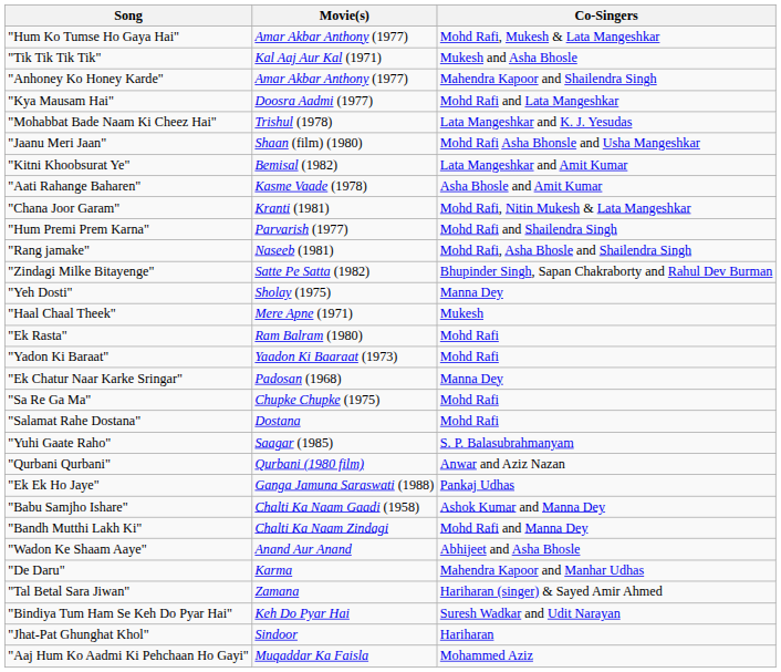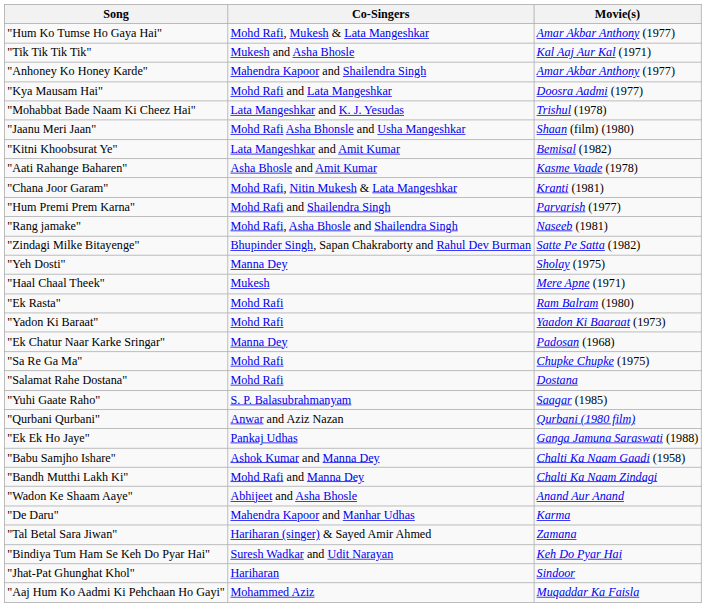 <table class="wikitable">
 <tr style="background:#ccc; text-align:center;">
 <th>Song</th>
+<th>Co-Singers</th>
 <th>Movie(s)</th>
-<th>Co-Singers</th>
 </tr>
 <tr>
 <td>"Hum Ko Tumse Ho Gaya Hai"</td>
+<td><a href='#'>Mohd Rafi</a>, <a href='#'>Mukesh</a> & <a href='#'>Lata Mangeshkar</a></td>
 <td><em><a href='#'>Amar Akbar Anthony</a></em> (1977)</td>
-<td><a href='#'>Mohd Rafi</a>, <a href='#'>Mukesh</a> & <a href='#'>Lata Mangeshkar</a></td>
 </tr>
 <tr>
 <td>"Tik Tik Tik Tik"</td>
+<td><a href='#'>Mukesh</a> and <a href='#'>Asha Bhosle</a></td>
 <td><em><a href='#'>Kal Aaj Aur Kal</a></em> (1971)</td>
-<td><a href='#'>Mukesh</a> and <a href='#'>Asha Bhosle</a></td>
 </tr>
 <tr>
 <td>"Anhoney Ko Honey Karde"</td>
+<td><a href='#'>Mahendra Kapoor</a> and <a href='#'>Shailendra Singh</a></td>
 <td><em><a href='#'>Amar Akbar Anthony</a></em> (1977)</td>
-<td><a href='#'>Mahendra Kapoor</a> and <a href='#'>Shailendra Singh</a></td>
 </tr>
 <tr>
 <td>"Kya Mausam Hai"</td>
+<td><a href='#'>Mohd Rafi</a> and <a href='#'>Lata Mangeshkar</a></td>
 <td><em><a href='#'>Doosra Aadmi</a></em> (1977)</td>
-<td><a href='#'>Mohd Rafi</a> and <a href='#'>Lata Mangeshkar</a></td>
 </tr>
 <tr>
 <td>"Mohabbat Bade Naam Ki Cheez Hai"</td>
+<td><a href='#'>Lata Mangeshkar</a> and <a href='#'>K. J. Yesudas</a></td>
 <td><em><a href='#'>Trishul</a></em> (1978)</td>
-<td><a href='#'>Lata Mangeshkar</a> and <a href='#'>K. J. Yesudas</a></td>
 </tr>
 <tr>
 <td>"Jaanu Meri Jaan"</td>
+<td><a href='#'>Mohd Rafi</a> <a href='#'>Asha Bhonsle</a> and <a href='#'>Usha Mangeshkar</a></td>
 <td><em><a href='#'>Shaan</a></em> (film) (1980)</td>
-<td><a href='#'>Mohd Rafi</a> <a href='#'>Asha Bhonsle</a> and <a href='#'>Usha Mangeshkar</a></td>
 </tr>
 <tr>
 <td>"Kitni Khoobsurat Ye"</td>
+<td><a href='#'>Lata Mangeshkar</a> and <a href='#'>Amit Kumar</a></td>
 <td><em><a href='#'>Bemisal</a></em> (1982)</td>
-<td><a href='#'>Lata Mangeshkar</a> and <a href='#'>Amit Kumar</a></td>
 </tr>
 <tr>
 <td>"Aati Rahange Baharen"</td>
+<td><a href='#'>Asha Bhosle</a> and <a href='#'>Amit Kumar</a></td>
 <td><em><a href='#'>Kasme Vaade</a></em> (1978)</td>
-<td><a href='#'>Asha Bhosle</a> and <a href='#'>Amit Kumar</a></td>
 </tr>
 <tr>
 <td>"Chana Joor Garam"</td>
+<td><a href='#'>Mohd Rafi</a>, <a href='#'>Nitin Mukesh</a> & <a href='#'>Lata Mangeshkar</a></td>
 <td><em><a href='#'>Kranti</a></em> (1981)</td>
-<td><a href='#'>Mohd Rafi</a>, <a href='#'>Nitin Mukesh</a> & <a href='#'>Lata Mangeshkar</a></td>
 </tr>
 <tr>
 <td>"Hum Premi Prem Karna"</td>
+<td><a href='#'>Mohd Rafi</a> and <a href='#'>Shailendra Singh</a></td>
 <td><em><a href='#'>Parvarish</a></em> (1977)</td>
-<td><a href='#'>Mohd Rafi</a> and <a href='#'>Shailendra Singh</a></td>
 </tr>
 <tr>
 <td>"Rang jamake"</td>
+<td><a href='#'>Mohd Rafi</a>, <a href='#'>Asha Bhosle</a> and <a href='#'>Shailendra Singh</a></td>
 <td><em><a href='#'>Naseeb</a></em> (1981)</td>
-<td><a href='#'>Mohd Rafi</a>, <a href='#'>Asha Bhosle</a> and <a href='#'>Shailendra Singh</a></td>
 </tr>
 <tr>
 <td>"Zindagi Milke Bitayenge"</td>
+<td><a href='#'>Bhupinder Singh</a>, Sapan Chakraborty and <a href='#'>Rahul Dev Burman</a></td>
 <td><em><a href='#'>Satte Pe Satta</a></em> (1982)</td>
-<td><a href='#'>Bhupinder Singh</a>, Sapan Chakraborty and <a href='#'>Rahul Dev Burman</a></td>
 </tr>
 <tr>
 <td>"Yeh Dosti"</td>
+<td><a href='#'>Manna Dey</a></td>
 <td><em><a href='#'>Sholay</a></em> (1975)</td>
-<td><a href='#'>Manna Dey</a></td>
 </tr>
 <tr>
 <td>"Haal Chaal Theek"</td>
+<td><a href='#'>Mukesh</a></td>
 <td><em><a href='#'>Mere Apne</a></em> (1971)</td>
-<td><a href='#'>Mukesh</a></td>
 </tr>
 <tr>
 <td>"Ek Rasta"</td>
+<td><a href='#'>Mohd Rafi</a></td>
 <td><em><a href='#'>Ram Balram</a></em> (1980)</td>
-<td><a href='#'>Mohd Rafi</a></td>
 </tr>
 <tr>
 <td>"Yadon Ki Baraat"</td>
+<td><a href='#'>Mohd Rafi</a></td>
 <td><em><a href='#'>Yaadon Ki Baaraat</a></em> (1973)</td>
-<td><a href='#'>Mohd Rafi</a></td>
 </tr>
 <tr>
 <td>"Ek Chatur Naar Karke Sringar"</td>
+<td><a href='#'>Manna Dey</a></td>
 <td><em><a href='#'>Padosan</a></em> (1968)</td>
-<td><a href='#'>Manna Dey</a></td>
 </tr>
 <tr>
 <td>"Sa Re Ga Ma"</td>
+<td><a href='#'>Mohd Rafi</a></td>
 <td><em><a href='#'>Chupke Chupke</a></em> (1975)</td>
-<td><a href='#'>Mohd Rafi</a></td>
 </tr>
 <tr>
 <td>"Salamat Rahe Dostana"</td>
+<td><a href='#'>Mohd Rafi</a></td>
 <td><em><a href='#'>Dostana</a></em></td>
-<td><a href='#'>Mohd Rafi</a></td>
 </tr>
 <tr>
 <td>"Yuhi Gaate Raho"</td>
+<td><a href='#'>S. P. Balasubrahmanyam</a></td>
 <td><em><a href='#'>Saagar</a></em> (1985)</td>
-<td><a href='#'>S. P. Balasubrahmanyam</a></td>
 </tr>
 <tr>
 <td>"Qurbani Qurbani"</td>
+<td><a href='#'>Anwar</a> and Aziz Nazan</td>
 <td><em><a href='#'>Qurbani (1980 film)</a></em></td>
-<td><a href='#'>Anwar</a> and Aziz Nazan</td>
 </tr>
 <tr>
 <td>"Ek Ek Ho Jaye"</td>
+<td><a href='#'>Pankaj Udhas</a></td>
 <td><em><a href='#'>Ganga Jamuna Saraswati</a></em> (1988)</td>
-<td><a href='#'>Pankaj Udhas</a></td>
 </tr>
 <tr>
 <td>"Babu Samjho Ishare"</td>
+<td><a href='#'>Ashok Kumar</a> and <a href='#'>Manna Dey</a></td>
 <td><em><a href='#'>Chalti Ka Naam Gaadi</a></em> (1958)</td>
-<td><a href='#'>Ashok Kumar</a> and <a href='#'>Manna Dey</a></td>
 </tr>
 <tr>
 <td>"Bandh Mutthi Lakh Ki"</td>
+<td><a href='#'>Mohd Rafi</a> and <a href='#'>Manna Dey</a></td>
 <td><em><a href='#'>Chalti Ka Naam Zindagi</a></em></td>
-<td><a href='#'>Mohd Rafi</a> and <a href='#'>Manna Dey</a></td>
 </tr>
 <tr>
 <td>"Wadon Ke Shaam Aaye"</td>
+<td><a href='#'>Abhijeet</a> and <a href='#'>Asha Bhosle</a></td>
 <td><em><a href='#'>Anand Aur Anand</a></em></td>
-<td><a href='#'>Abhijeet</a> and <a href='#'>Asha Bhosle</a></td>
 </tr>
 <tr>
 <td>"De Daru"</td>
+<td><a href='#'>Mahendra Kapoor</a> and <a href='#'>Manhar Udhas</a></td>
 <td><em><a href='#'>Karma</a></em></td>
-<td><a href='#'>Mahendra Kapoor</a> and <a href='#'>Manhar Udhas</a></td>
 </tr>
 <tr>
 <td>"Tal Betal Sara Jiwan"</td>
+<td><a href='#'>Hariharan (singer)</a> & Sayed Amir Ahmed</td>
 <td><em><a href='#'>Zamana</a></em></td>
-<td><a href='#'>Hariharan (singer)</a> & Sayed Amir Ahmed</td>
 </tr>
 <tr>
 <td>"Bindiya Tum Ham Se Keh Do Pyar Hai"</td>
+<td><a href='#'>Suresh Wadkar</a> and <a href='#'>Udit Narayan</a></td>
 <td><em><a href='#'>Keh Do Pyar Hai</a></em></td>
-<td><a href='#'>Suresh Wadkar</a> and <a href='#'>Udit Narayan</a></td>
 </tr>
 <tr>
 <td>"Jhat-Pat Ghunghat Khol"</td>
+<td><a href='#'>Hariharan</a></td>
 <td><em><a href='#'>Sindoor</a></em></td>
-<td><a href='#'>Hariharan</a></td>
 </tr>
 <tr>
 <td>"Aaj Hum Ko Aadmi Ki Pehchaan Ho Gayi"</td>
+<td><a href='#'>Mohammed Aziz</a></td>
 <td><em><a href='#'>Muqaddar Ka Faisla</a></em></td>
-<td><a href='#'>Mohammed Aziz</a></td>
 </tr>
 </table>
